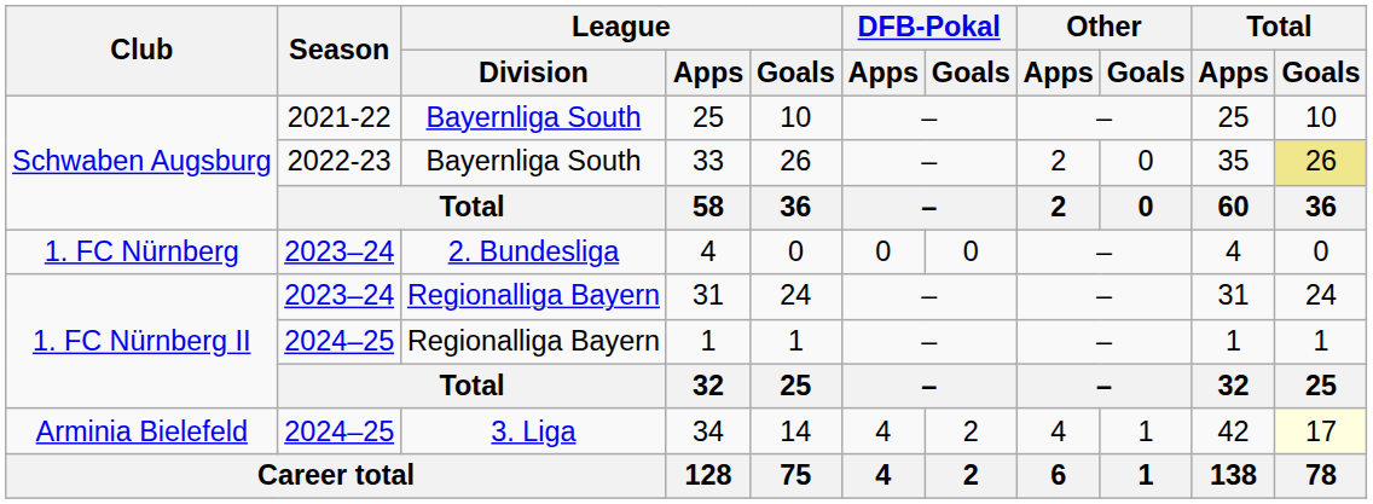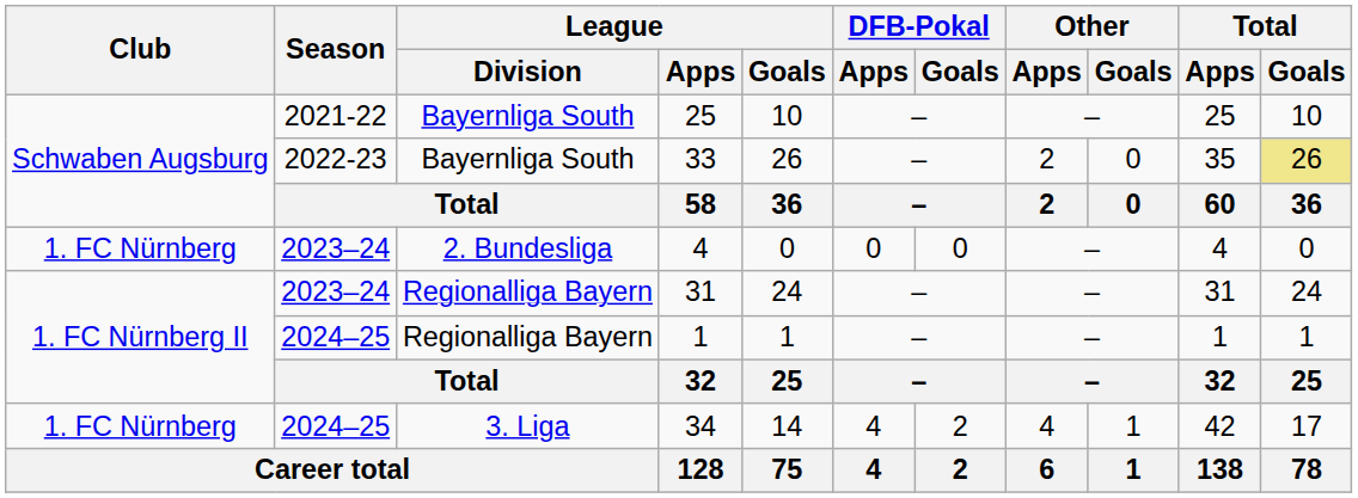 <table class="wikitable" style="text-align: center;">
 <tr>
 <th rowspan="2">Club</th>
 <th rowspan="2">Season</th>
 <th colspan="3">League</th>
 <th colspan="2"><a href='#'>DFB-Pokal</a></th>
 <th colspan="2">Other</th>
 <th colspan="2">Total</th>
 </tr>
 <tr>
 <th>Division</th>
 <th>Apps</th>
 <th>Goals</th>
 <th>Apps</th>
 <th>Goals</th>
 <th>Apps</th>
 <th>Goals</th>
 <th>Apps</th>
 <th>Goals</th>
 </tr>
 <tr>
 <td rowspan="3"><a href='#'>Schwaben Augsburg</a></td>
 <td>2021-22</td>
 <td><a href='#'>Bayernliga South</a></td>
 <td>25</td>
 <td>10</td>
 <td colspan="2">–</td>
 <td colspan="2">–</td>
 <td>25</td>
 <td>10</td>
 </tr>
 <tr>
 <td>2022-23</td>
 <td>Bayernliga South</td>
 <td>33</td>
 <td>26</td>
 <td colspan="2">–</td>
 <td>2</td>
 <td>0</td>
 <td>35</td>
 <td style="background: khaki;">26</td>
 </tr>
 <tr>
 <th colspan="2">Total</th>
 <th>58</th>
 <th>36</th>
 <th colspan="2">–</th>
 <th>2</th>
 <th>0</th>
 <th>60</th>
 <th>36</th>
 </tr>
 <tr>
 <td><a href='#'>1. FC Nürnberg</a></td>
 <td><a href='#'>2023–24</a></td>
 <td><a href='#'>2. Bundesliga</a></td>
 <td>4</td>
 <td>0</td>
 <td>0</td>
 <td>0</td>
 <td colspan="2">–</td>
 <td>4</td>
 <td>0</td>
 </tr>
 <tr>
 <td rowspan="3"><a href='#'>1. FC Nürnberg II</a></td>
 <td><a href='#'>2023–24</a></td>
 <td><a href='#'>Regionalliga Bayern</a></td>
 <td>31</td>
 <td>24</td>
 <td colspan="2">–</td>
 <td colspan="2">–</td>
 <td>31</td>
 <td>24</td>
 </tr>
 <tr>
 <td><a href='#'>2024–25</a></td>
 <td>Regionalliga Bayern</td>
 <td>1</td>
 <td>1</td>
 <td colspan="2">–</td>
 <td colspan="2">–</td>
 <td>1</td>
 <td>1</td>
 </tr>
 <tr>
 <th colspan="2">Total</th>
 <th>32</th>
 <th>25</th>
 <th colspan="2">–</th>
 <th colspan="2">–</th>
 <th>32</th>
 <th>25</th>
 </tr>
 <tr>
-<td><a href='#'>Arminia Bielefeld</a></td>
+<td><a href='#'>1. FC Nürnberg</a></td>
 <td><a href='#'>2024–25</a></td>
 <td><a href='#'>3. Liga</a></td>
 <td>34</td>
 <td>14</td>
 <td>4</td>
 <td>2</td>
 <td>4</td>
 <td>1</td>
 <td>42</td>
-<td style="background: lightyellow;">17</td>
+<td>17</td>
 </tr>
 <tr>
 <th colspan="3">Career total</th>
 <th>128</th>
 <th>75</th>
 <th>4</th>
 <th>2</th>
 <th>6</th>
 <th>1</th>
 <th>138</th>
 <th>78</th>
 </tr>
 </table>
